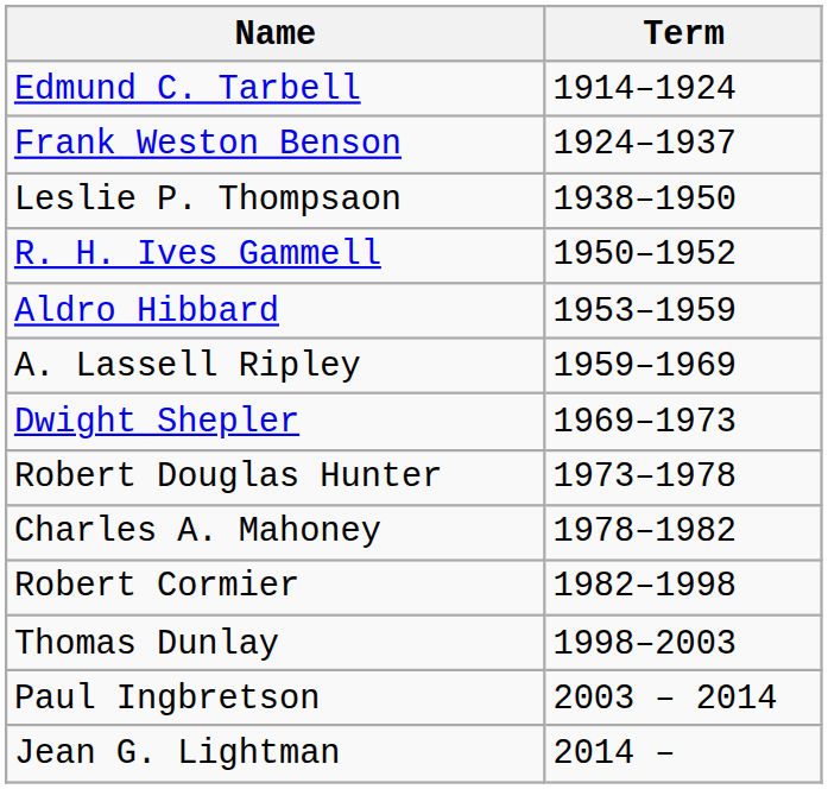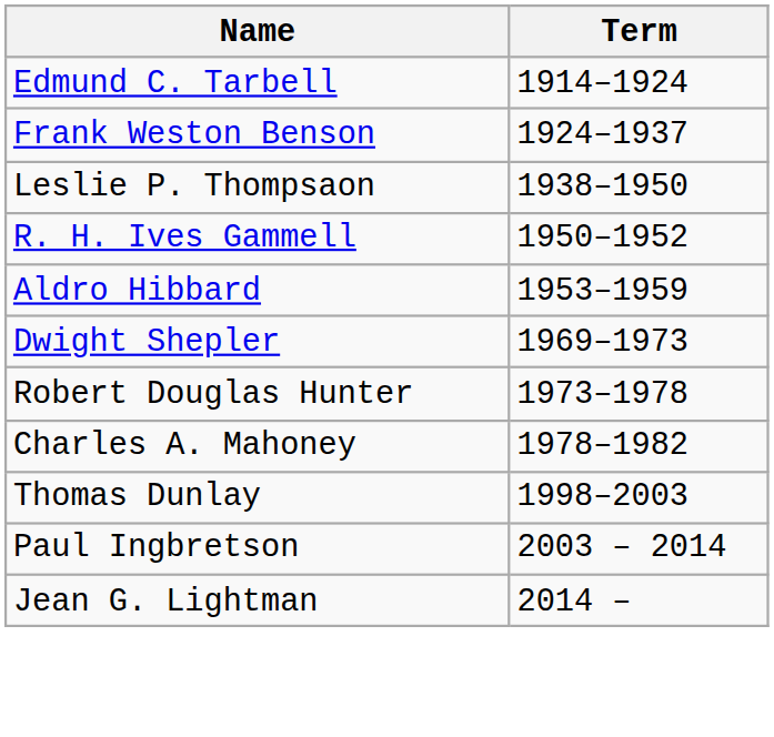 <table class="wikitable sortable">
 <tr>
 <th scope="col" width="200">Name</th>
 <th scope="col" width="100">Term</th>
 </tr>
 <tr>
 <td><a href='#'>Edmund C. Tarbell</a></td>
 <td>1914–1924</td>
 </tr>
 <tr>
 <td><a href='#'>Frank Weston Benson</a></td>
 <td>1924–1937</td>
 </tr>
 <tr>
 <td>Leslie P. Thompsaon</td>
 <td>1938–1950</td>
 </tr>
 <tr>
 <td><a href='#'>R. H. Ives Gammell</a></td>
 <td>1950–1952</td>
 </tr>
 <tr>
 <td><a href='#'>Aldro Hibbard</a></td>
 <td>1953–1959</td>
 </tr>
 <tr>
-<td>A. Lassell Ripley</td>
-<td>1959–1969</td>
-</tr>
-<tr>
 <td><a href='#'>Dwight Shepler</a></td>
 <td>1969–1973</td>
 </tr>
 <tr>
 <td>Robert Douglas Hunter</td>
 <td>1973–1978</td>
 </tr>
 <tr>
 <td>Charles A. Mahoney</td>
 <td>1978–1982</td>
-</tr>
-<tr>
-<td>Robert Cormier</td>
-<td>1982–1998</td>
 </tr>
 <tr>
 <td>Thomas Dunlay</td>
 <td>1998–2003</td>
 </tr>
 <tr>
 <td>Paul Ingbretson</td>
 <td>2003 – 2014</td>
 </tr>
 <tr>
 <td>Jean G. Lightman</td>
 <td>2014 –</td>
 </tr>
 </table>
